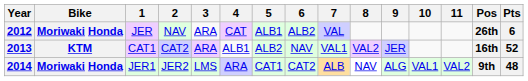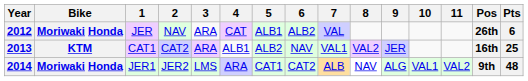 <table class="wikitable" style="text-align:center;">
 <tr>
 <th>Year</th>
 <th>Bike</th>
 <th>1</th>
 <th>2</th>
 <th>3</th>
 <th>4</th>
 <th>5</th>
 <th>6</th>
 <th>7</th>
 <th>8</th>
 <th>9</th>
 <th>10</th>
 <th>11</th>
 <th>Pos</th>
 <th>Pts</th>
 </tr>
 <tr>
 <th><a href='#'>2012</a></th>
 <th><a href='#'>Moriwaki</a> <a href='#'>Honda</a></th>
 <td style="background:#EFCFFF;"><a href='#'>JER</a><br></td>
 <td style="background:#DFFFDF;"><a href='#'>NAV</a><br></td>
 <td><a href='#'>ARA</a></td>
 <td style="background:#EFCFFF;"><a href='#'>CAT</a><br></td>
 <td style="background:#DFFFDF;"><a href='#'>ALB1</a><br></td>
 <td style="background:#DFFFDF;"><a href='#'>ALB2</a><br></td>
 <td style="background:#CFCFFF;"><a href='#'>VAL</a><br></td>
 <td></td>
 <td></td>
 <td></td>
 <td></td>
 <th>26th</th>
 <th>6</th>
 </tr>
 <tr>
 <th><a href='#'>2013</a></th>
 <th><a href='#'>KTM</a></th>
 <td style="background:#EFCFFF;"><a href='#'>CAT1</a><br></td>
 <td style="background:#CFCFFF;"><a href='#'>CAT2</a><br></td>
 <td style="background:#EFCFFF;"><a href='#'>ARA</a><br></td>
 <td><a href='#'>ALB1</a></td>
 <td style="background:#DFFFDF;"><a href='#'>ALB2</a><br></td>
 <td style="background:#DFFFDF;"><a href='#'>NAV</a><br></td>
 <td style="background:#DFFFDF;"><a href='#'>VAL1</a><br></td>
 <td style="background:#EFCFFF;"><a href='#'>VAL2</a><br></td>
 <td style="background:#CFCFFF;"><a href='#'>JER</a><br></td>
 <td></td>
 <td></td>
 <th>16th</th>
-<th>52</th>
+<th>25</th>
 </tr>
 <tr>
 <th><a href='#'>2014</a></th>
 <th><a href='#'>Moriwaki</a> <a href='#'>Honda</a></th>
 <td style="background:#DFFFDF;"><a href='#'>JER1</a><br></td>
 <td style="background:#DFFFDF;"><a href='#'>JER2</a><br></td>
 <td style="background:#DFFFDF;"><a href='#'>LMS</a><br></td>
 <td style="background:#CFCFFF;"><a href='#'>ARA</a><br></td>
 <td style="background:#DFFFDF;"><a href='#'>CAT1</a><br></td>
 <td style="background:#DFFFDF;"><a href='#'>CAT2</a><br></td>
 <td style="background:#FFDF9F;"><a href='#'>ALB</a><br></td>
 <td style="background:#FFFFFF;"><a href='#'>NAV</a><br></td>
 <td style="background:#DFFFDF;"><a href='#'>ALG</a><br></td>
 <td style="background:#DFFFDF;"><a href='#'>VAL1</a><br></td>
 <td style="background:#DFFFDF;"><a href='#'>VAL2</a><br></td>
 <th>9th</th>
 <th>48</th>
 </tr>
 </table>
